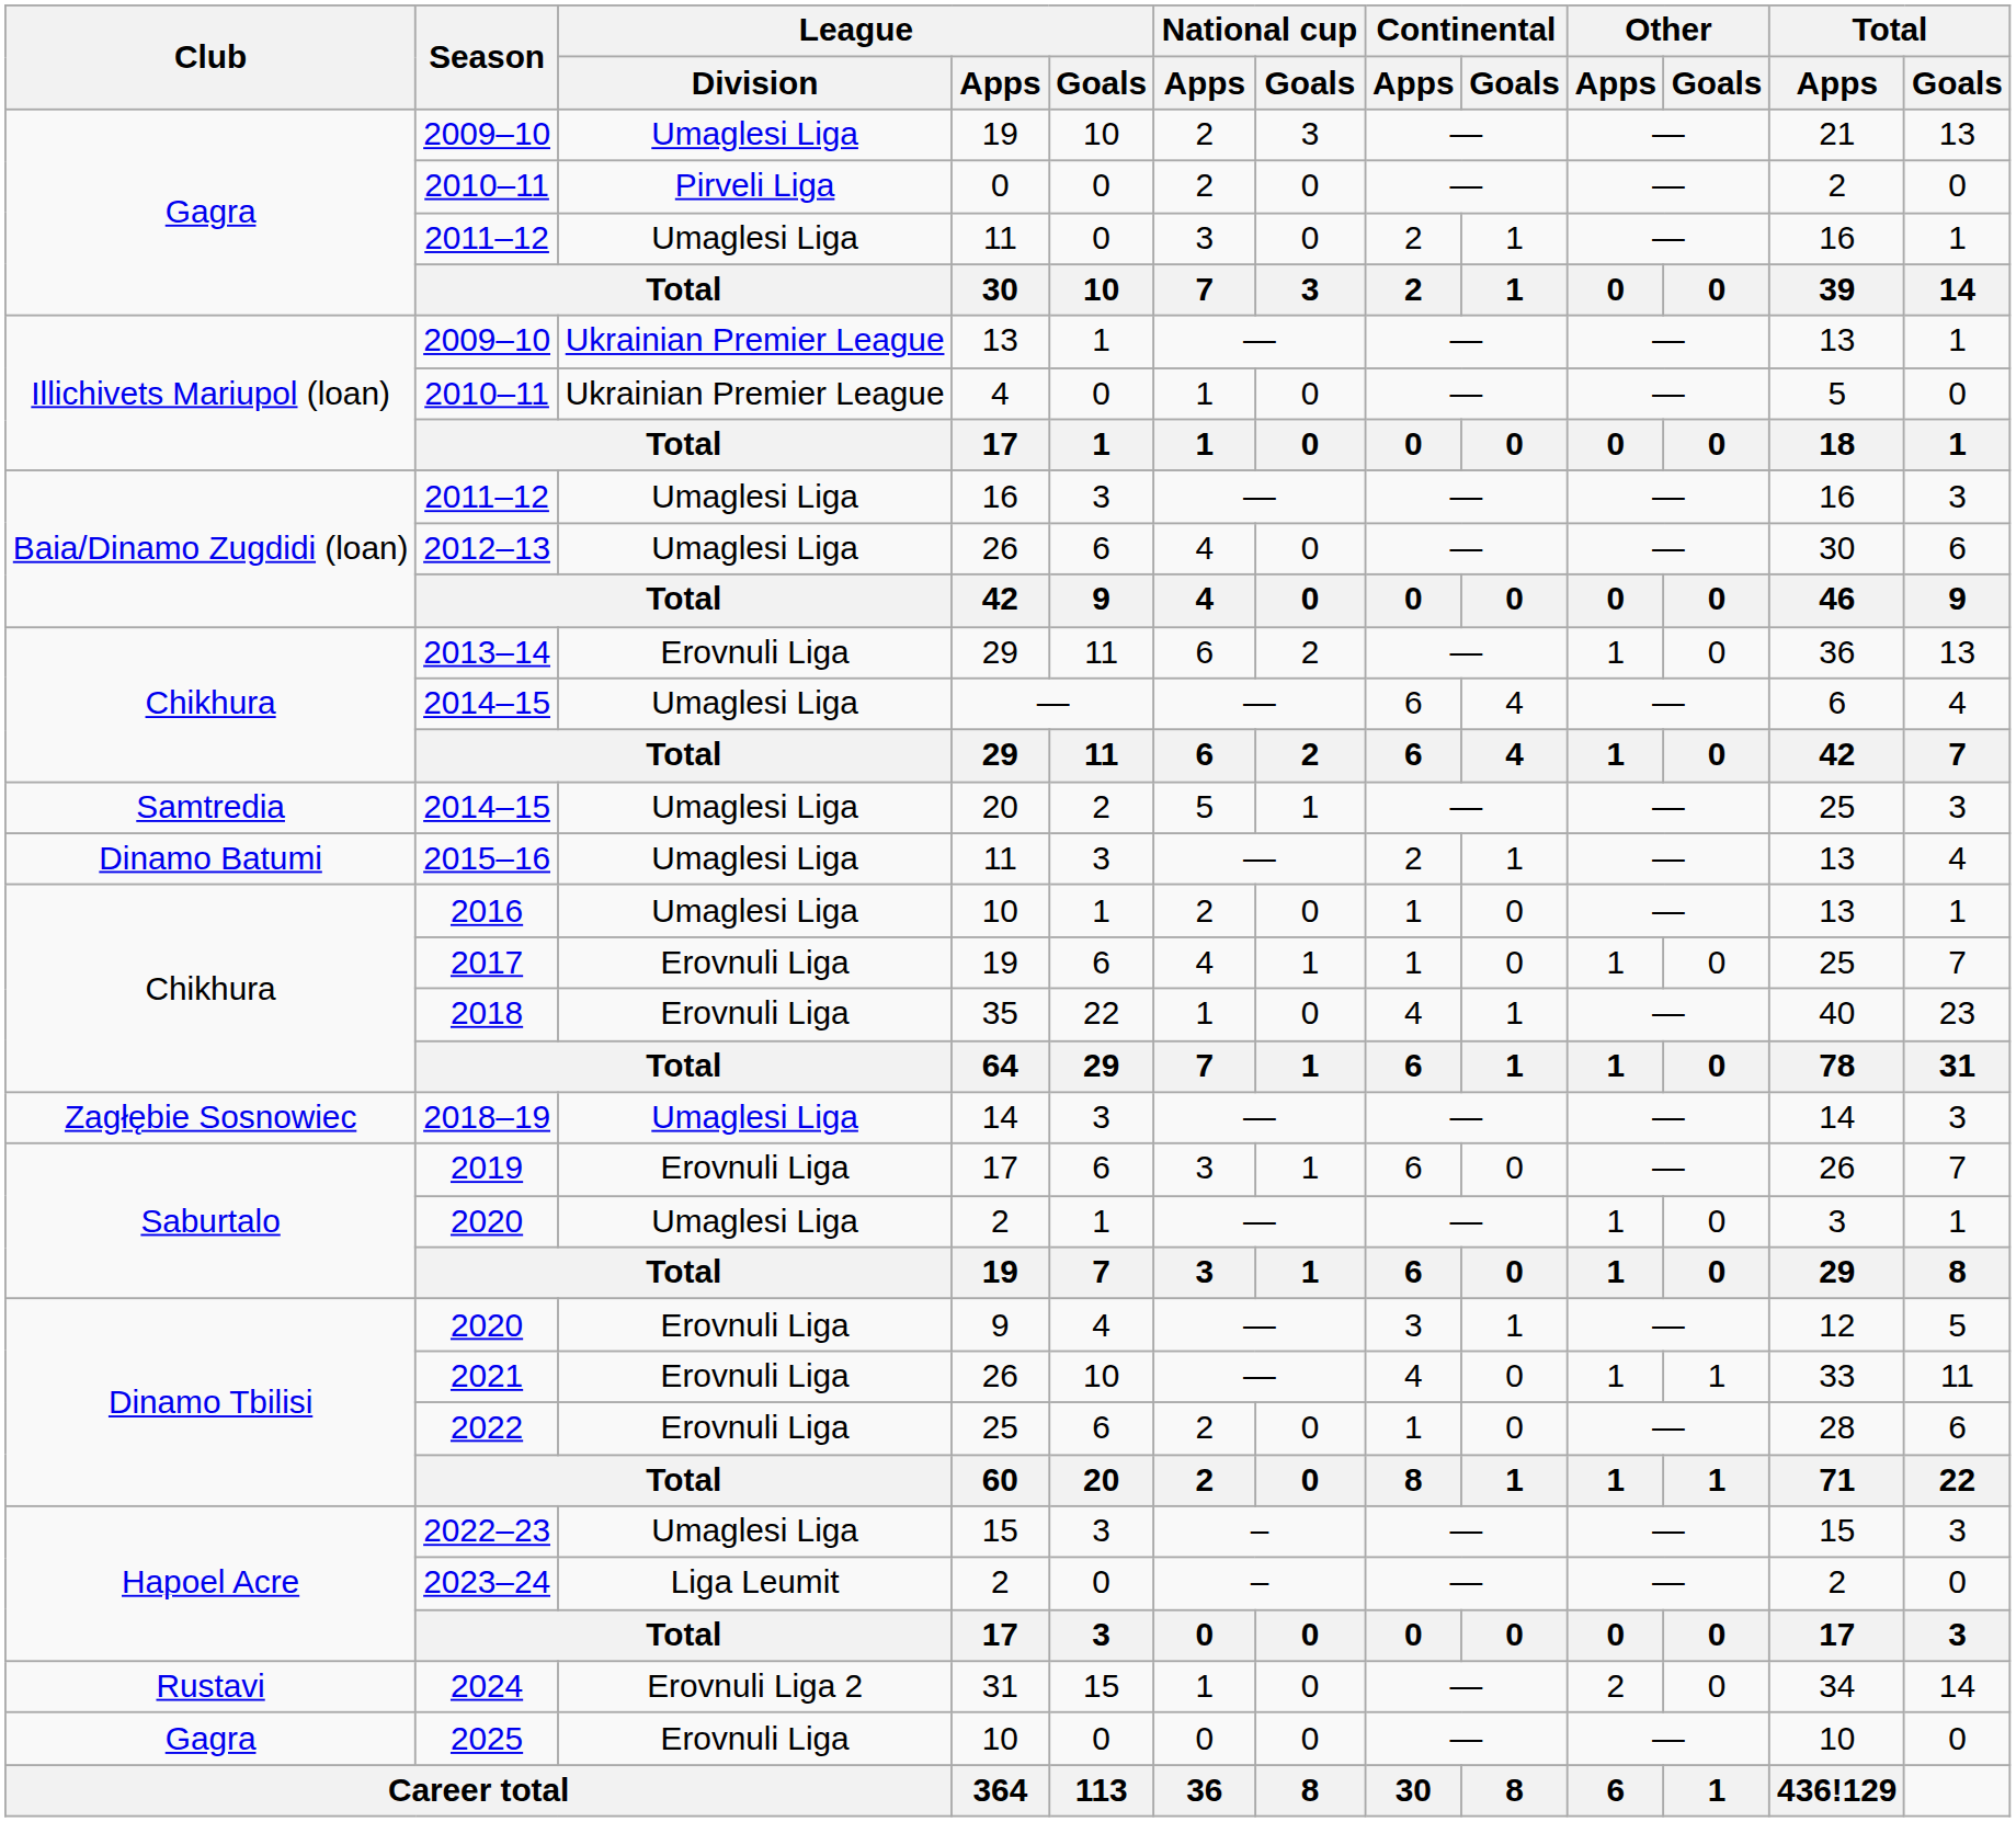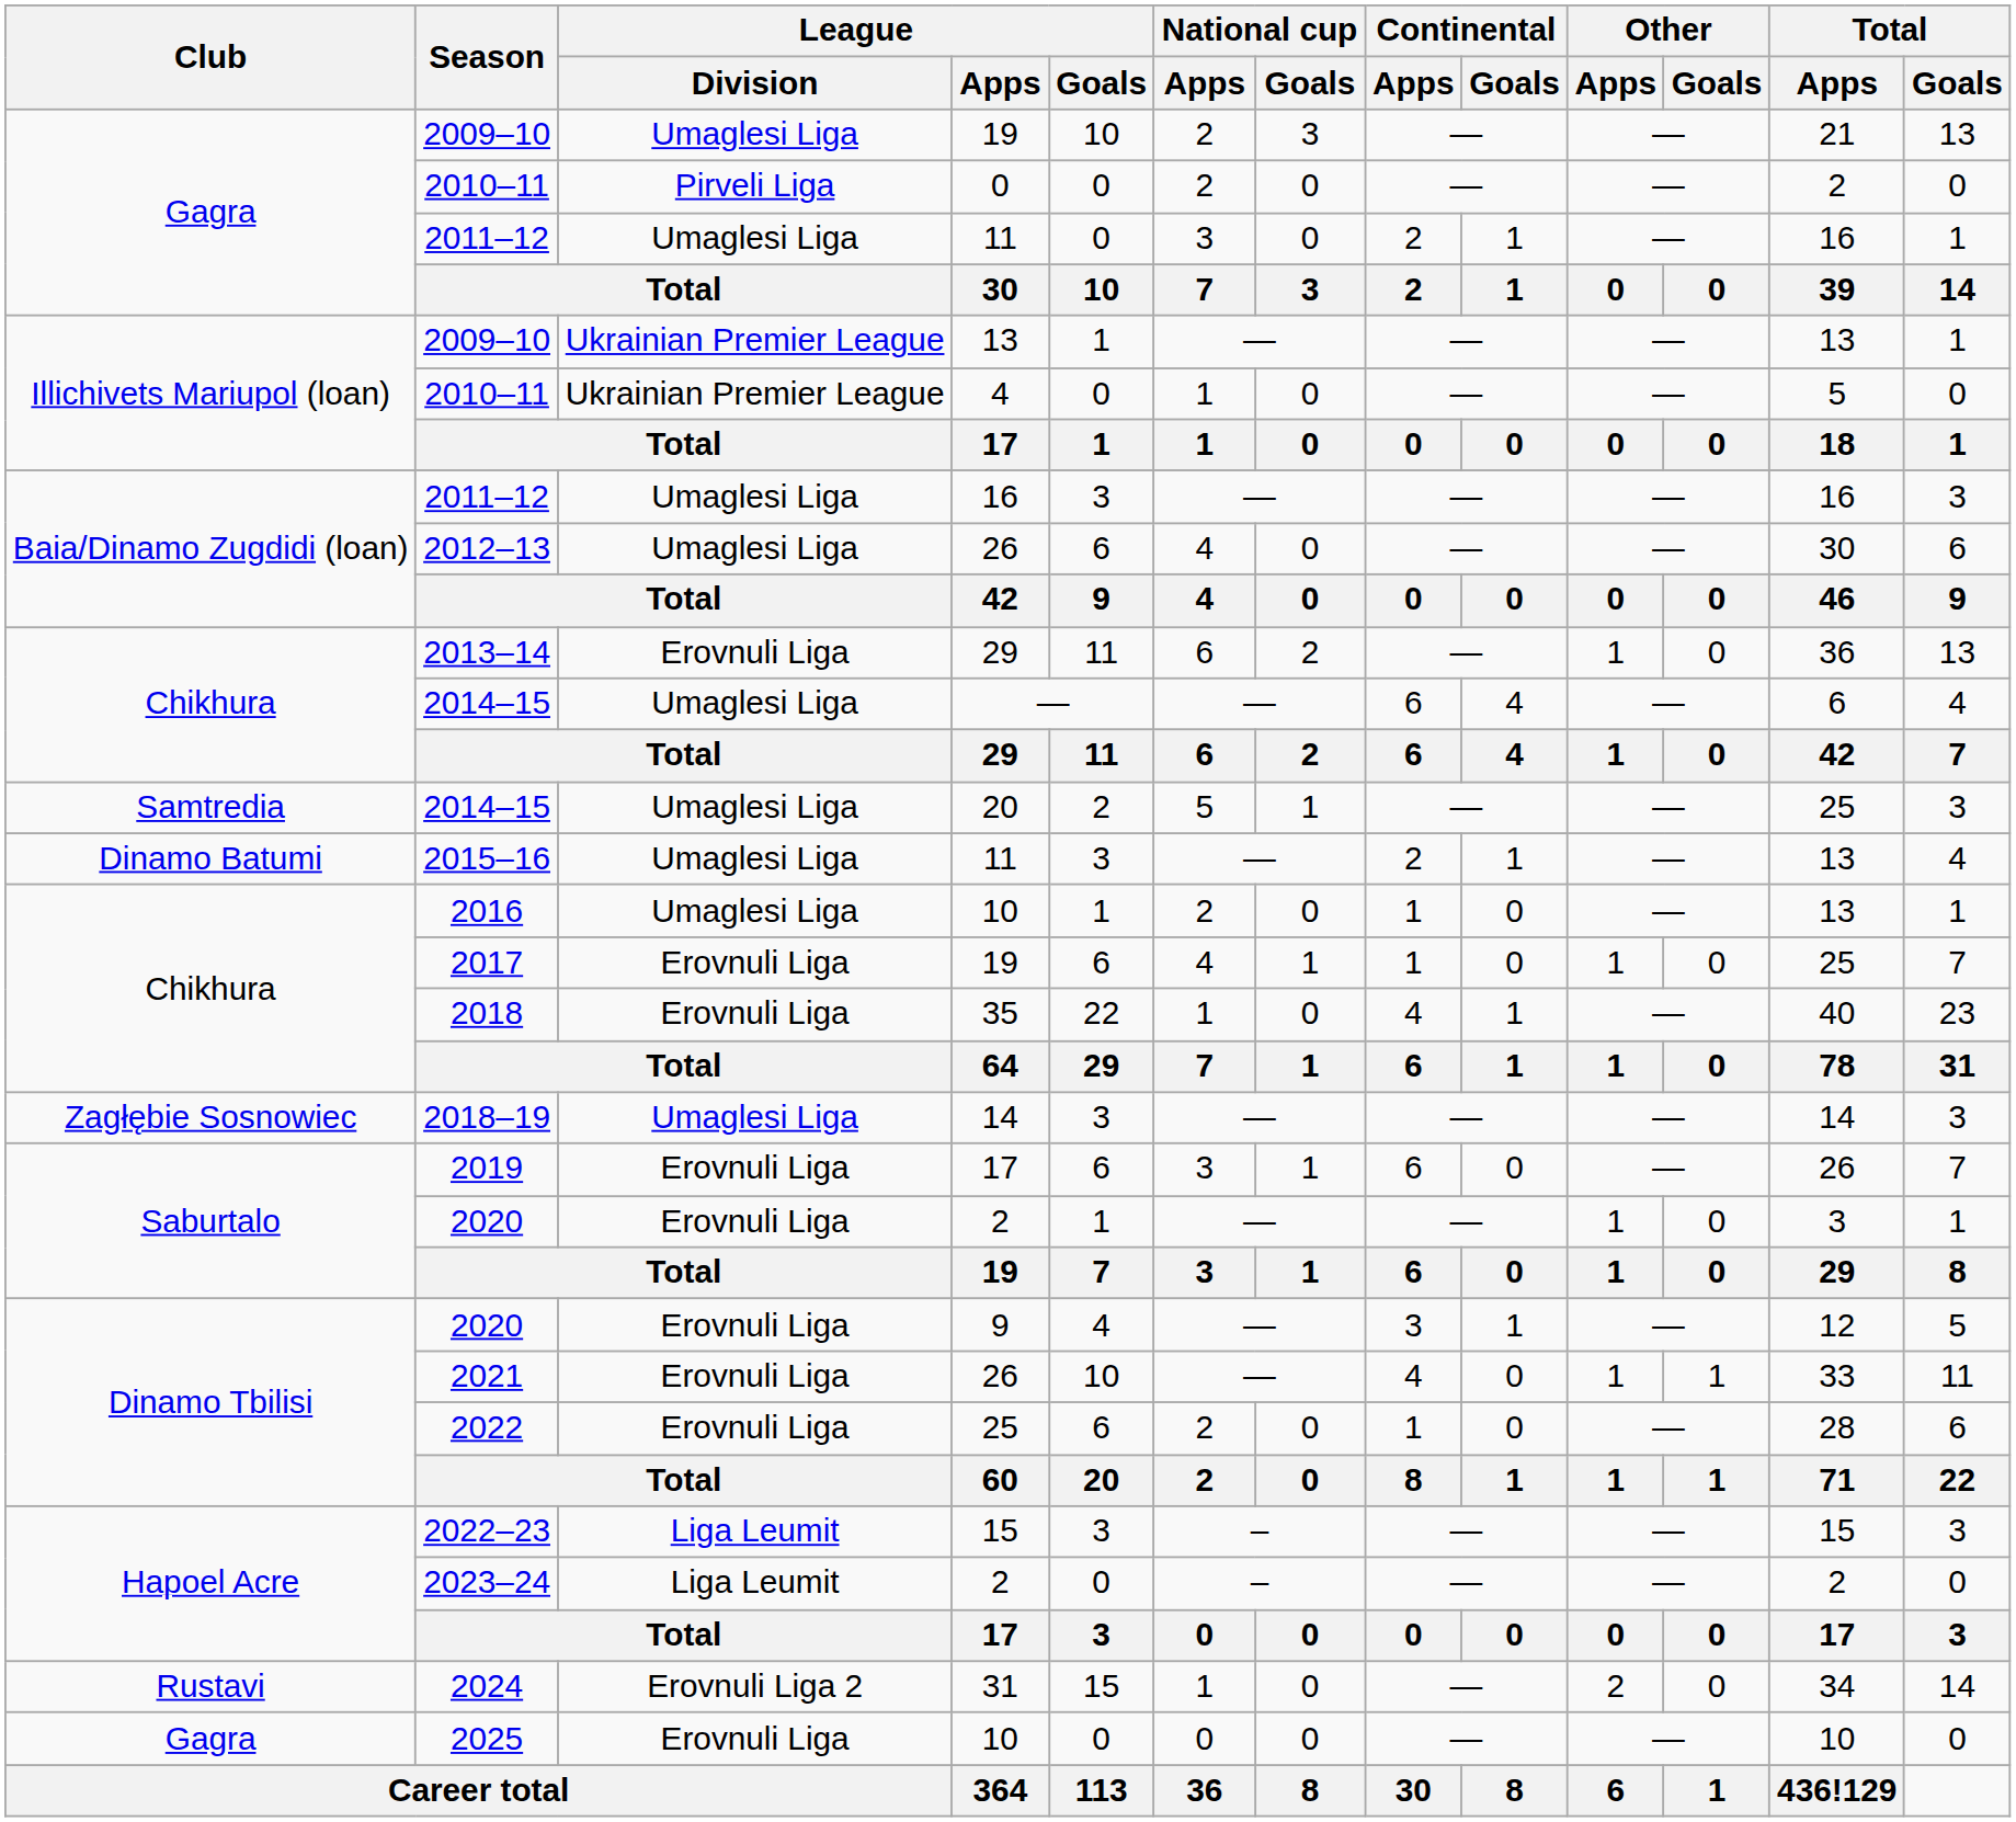 <table class="wikitable" style="text-align:center">
 <tr>
 <th rowspan="2">Club</th>
 <th rowspan="2">Season</th>
 <th colspan="3">League</th>
 <th colspan="2">National cup</th>
 <th colspan="2">Continental</th>
 <th colspan="2">Other</th>
 <th colspan="2">Total</th>
 </tr>
 <tr>
 <th>Division</th>
 <th>Apps</th>
 <th>Goals</th>
 <th>Apps</th>
 <th>Goals</th>
 <th>Apps</th>
 <th>Goals</th>
 <th>Apps</th>
 <th>Goals</th>
 <th>Apps</th>
 <th>Goals</th>
 </tr>
 <tr>
 <td rowspan="4"><a href='#'>Gagra</a></td>
 <td><a href='#'>2009–10</a></td>
 <td><a href='#'>Umaglesi Liga</a></td>
 <td>19</td>
 <td>10</td>
 <td>2</td>
 <td>3</td>
 <td colspan="2">—</td>
 <td colspan="2">—</td>
 <td>21</td>
 <td>13</td>
 </tr>
 <tr>
 <td><a href='#'>2010–11</a></td>
 <td><a href='#'>Pirveli Liga</a></td>
 <td>0</td>
 <td>0</td>
 <td>2</td>
 <td>0</td>
 <td colspan="2">—</td>
 <td colspan="2">—</td>
 <td>2</td>
 <td>0</td>
 </tr>
 <tr>
 <td><a href='#'>2011–12</a></td>
 <td>Umaglesi Liga</td>
 <td>11</td>
 <td>0</td>
 <td>3</td>
 <td>0</td>
 <td>2</td>
 <td>1</td>
 <td colspan="2">—</td>
 <td>16</td>
 <td>1</td>
 </tr>
 <tr>
 <th colspan="2">Total</th>
 <th>30</th>
 <th>10</th>
 <th>7</th>
 <th>3</th>
 <th>2</th>
 <th>1</th>
 <th>0</th>
 <th>0</th>
 <th>39</th>
 <th>14</th>
 </tr>
 <tr>
 <td rowspan="3"><a href='#'>Illichivets Mariupol</a> (loan)</td>
 <td><a href='#'>2009–10</a></td>
 <td><a href='#'>Ukrainian Premier League</a></td>
 <td>13</td>
 <td>1</td>
 <td colspan="2">—</td>
 <td colspan="2">—</td>
 <td colspan="2">—</td>
 <td>13</td>
 <td>1</td>
 </tr>
 <tr>
 <td><a href='#'>2010–11</a></td>
 <td>Ukrainian Premier League</td>
 <td>4</td>
 <td>0</td>
 <td>1</td>
 <td>0</td>
 <td colspan="2">—</td>
 <td colspan="2">—</td>
 <td>5</td>
 <td>0</td>
 </tr>
 <tr>
 <th colspan="2">Total</th>
 <th>17</th>
 <th>1</th>
 <th>1</th>
 <th>0</th>
 <th>0</th>
 <th>0</th>
 <th>0</th>
 <th>0</th>
 <th>18</th>
 <th>1</th>
 </tr>
 <tr>
 <td rowspan="3"><a href='#'>Baia/Dinamo Zugdidi</a> (loan)</td>
 <td><a href='#'>2011–12</a></td>
 <td>Umaglesi Liga</td>
 <td>16</td>
 <td>3</td>
 <td colspan="2">—</td>
 <td colspan="2">—</td>
 <td colspan="2">—</td>
 <td>16</td>
 <td>3</td>
 </tr>
 <tr>
 <td><a href='#'>2012–13</a></td>
 <td>Umaglesi Liga</td>
 <td>26</td>
 <td>6</td>
 <td>4</td>
 <td>0</td>
 <td colspan="2">—</td>
 <td colspan="2">—</td>
 <td>30</td>
 <td>6</td>
 </tr>
 <tr>
 <th colspan="2">Total</th>
 <th>42</th>
 <th>9</th>
 <th>4</th>
 <th>0</th>
 <th>0</th>
 <th>0</th>
 <th>0</th>
 <th>0</th>
 <th>46</th>
 <th>9</th>
 </tr>
 <tr>
 <td rowspan="3"><a href='#'>Chikhura</a></td>
 <td><a href='#'>2013–14</a></td>
 <td>Erovnuli Liga</td>
 <td>29</td>
 <td>11</td>
 <td>6</td>
 <td>2</td>
 <td colspan="2">—</td>
 <td>1</td>
 <td>0</td>
 <td>36</td>
 <td>13</td>
 </tr>
 <tr>
 <td><a href='#'>2014–15</a></td>
 <td>Umaglesi Liga</td>
 <td colspan="2">—</td>
 <td colspan="2">—</td>
 <td>6</td>
 <td>4</td>
 <td colspan="2">—</td>
 <td>6</td>
 <td>4</td>
 </tr>
 <tr>
 <th colspan="2">Total</th>
 <th>29</th>
 <th>11</th>
 <th>6</th>
 <th>2</th>
 <th>6</th>
 <th>4</th>
 <th>1</th>
 <th>0</th>
 <th>42</th>
 <th>7</th>
 </tr>
 <tr>
 <td><a href='#'>Samtredia</a></td>
 <td><a href='#'>2014–15</a></td>
 <td>Umaglesi Liga</td>
 <td>20</td>
 <td>2</td>
 <td>5</td>
 <td>1</td>
 <td colspan="2">—</td>
 <td colspan="2">—</td>
 <td>25</td>
 <td>3</td>
 </tr>
 <tr>
 <td><a href='#'>Dinamo Batumi</a></td>
 <td><a href='#'>2015–16</a></td>
 <td>Umaglesi Liga</td>
 <td>11</td>
 <td>3</td>
 <td colspan="2">—</td>
 <td>2</td>
 <td>1</td>
 <td colspan="2">—</td>
 <td>13</td>
 <td>4</td>
 </tr>
 <tr>
 <td rowspan="4">Chikhura</td>
 <td><a href='#'>2016</a></td>
 <td>Umaglesi Liga</td>
 <td>10</td>
 <td>1</td>
 <td>2</td>
 <td>0</td>
 <td>1</td>
 <td>0</td>
 <td colspan="2">—</td>
 <td>13</td>
 <td>1</td>
 </tr>
 <tr>
 <td><a href='#'>2017</a></td>
 <td>Erovnuli Liga</td>
 <td>19</td>
 <td>6</td>
 <td>4</td>
 <td>1</td>
 <td>1</td>
 <td>0</td>
 <td>1</td>
 <td>0</td>
 <td>25</td>
 <td>7</td>
 </tr>
 <tr>
 <td><a href='#'>2018</a></td>
 <td>Erovnuli Liga</td>
 <td>35</td>
 <td>22</td>
 <td>1</td>
 <td>0</td>
 <td>4</td>
 <td>1</td>
 <td colspan="2">—</td>
 <td>40</td>
 <td>23</td>
 </tr>
 <tr>
 <th colspan="2">Total</th>
 <th>64</th>
 <th>29</th>
 <th>7</th>
 <th>1</th>
 <th>6</th>
 <th>1</th>
 <th>1</th>
 <th>0</th>
 <th>78</th>
 <th>31</th>
 </tr>
 <tr>
 <td><a href='#'>Zagłębie Sosnowiec</a></td>
 <td><a href='#'>2018–19</a></td>
 <td><a href='#'>Umaglesi Liga</a></td>
 <td>14</td>
 <td>3</td>
 <td colspan="2">—</td>
 <td colspan="2">—</td>
 <td colspan="2">—</td>
 <td>14</td>
 <td>3</td>
 </tr>
 <tr>
 <td rowspan="3"><a href='#'>Saburtalo</a></td>
 <td><a href='#'>2019</a></td>
 <td>Erovnuli Liga</td>
 <td>17</td>
 <td>6</td>
 <td>3</td>
 <td>1</td>
 <td>6</td>
 <td>0</td>
 <td colspan="2">—</td>
 <td>26</td>
 <td>7</td>
 </tr>
 <tr>
 <td><a href='#'>2020</a></td>
-<td>Umaglesi Liga</td>
+<td>Erovnuli Liga</td>
 <td>2</td>
 <td>1</td>
 <td colspan="2">—</td>
 <td colspan="2">—</td>
 <td>1</td>
 <td>0</td>
 <td>3</td>
 <td>1</td>
 </tr>
 <tr>
 <th colspan="2">Total</th>
 <th>19</th>
 <th>7</th>
 <th>3</th>
 <th>1</th>
 <th>6</th>
 <th>0</th>
 <th>1</th>
 <th>0</th>
 <th>29</th>
 <th>8</th>
 </tr>
 <tr>
 <td rowspan="4"><a href='#'>Dinamo Tbilisi</a></td>
 <td><a href='#'>2020</a></td>
 <td>Erovnuli Liga</td>
 <td>9</td>
 <td>4</td>
 <td colspan="2">—</td>
 <td>3</td>
 <td>1</td>
 <td colspan="2">—</td>
 <td>12</td>
 <td>5</td>
 </tr>
 <tr>
 <td><a href='#'>2021</a></td>
 <td>Erovnuli Liga</td>
 <td>26</td>
 <td>10</td>
 <td colspan="2">—</td>
 <td>4</td>
 <td>0</td>
 <td>1</td>
 <td>1</td>
 <td>33</td>
 <td>11</td>
 </tr>
 <tr>
 <td><a href='#'>2022</a></td>
 <td>Erovnuli Liga</td>
 <td>25</td>
 <td>6</td>
 <td>2</td>
 <td>0</td>
 <td>1</td>
 <td>0</td>
 <td colspan="2">—</td>
 <td>28</td>
 <td>6</td>
 </tr>
 <tr>
 <th colspan="2">Total</th>
 <th>60</th>
 <th>20</th>
 <th>2</th>
 <th>0</th>
 <th>8</th>
 <th>1</th>
 <th>1</th>
 <th>1</th>
 <th>71</th>
 <th>22</th>
 </tr>
 <tr>
 <td rowspan="3"><a href='#'>Hapoel Acre</a></td>
 <td><a href='#'>2022–23</a></td>
-<td>Umaglesi Liga</td>
+<td><a href='#'>Liga Leumit</a></td>
 <td>15</td>
 <td>3</td>
 <td colspan="2">–</td>
 <td colspan="2">—</td>
 <td colspan="2">—</td>
 <td>15</td>
 <td>3</td>
 </tr>
 <tr>
 <td><a href='#'>2023–24</a></td>
 <td>Liga Leumit</td>
 <td>2</td>
 <td>0</td>
 <td colspan="2">–</td>
 <td colspan="2">—</td>
 <td colspan="2">—</td>
 <td>2</td>
 <td>0</td>
 </tr>
 <tr>
 <th colspan="2">Total</th>
 <th>17</th>
 <th>3</th>
 <th>0</th>
 <th>0</th>
 <th>0</th>
 <th>0</th>
 <th>0</th>
 <th>0</th>
 <th>17</th>
 <th>3</th>
 </tr>
 <tr>
 <td><a href='#'>Rustavi</a></td>
 <td><a href='#'>2024</a></td>
 <td>Erovnuli Liga 2</td>
 <td>31</td>
 <td>15</td>
 <td>1</td>
 <td>0</td>
 <td colspan="2">—</td>
 <td>2</td>
 <td>0</td>
 <td>34</td>
 <td>14</td>
 </tr>
 <tr>
 <td><a href='#'>Gagra</a></td>
 <td><a href='#'>2025</a></td>
 <td>Erovnuli Liga</td>
 <td>10</td>
 <td>0</td>
 <td>0</td>
 <td>0</td>
 <td colspan="2">—</td>
 <td colspan="2">—</td>
 <td>10</td>
 <td>0</td>
 </tr>
 <tr>
 <th colspan="3">Career total</th>
 <th>364</th>
 <th>113</th>
 <th>36</th>
 <th>8</th>
 <th>30</th>
 <th>8</th>
 <th>6</th>
 <th>1</th>
 <th>436!129</th>
 </tr>
 </table>
